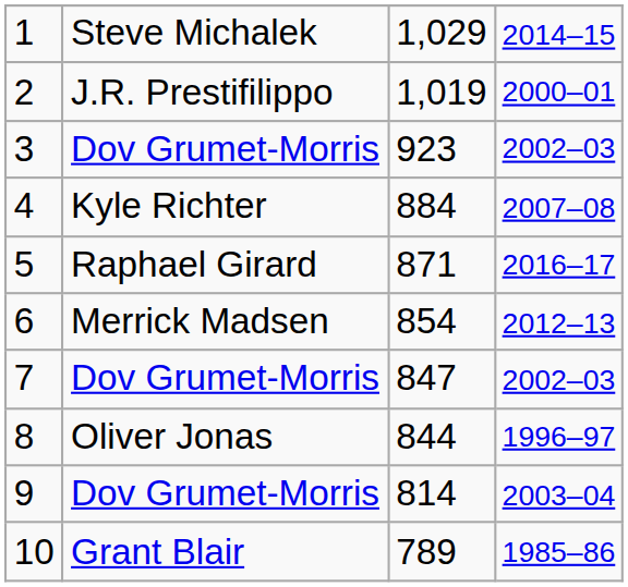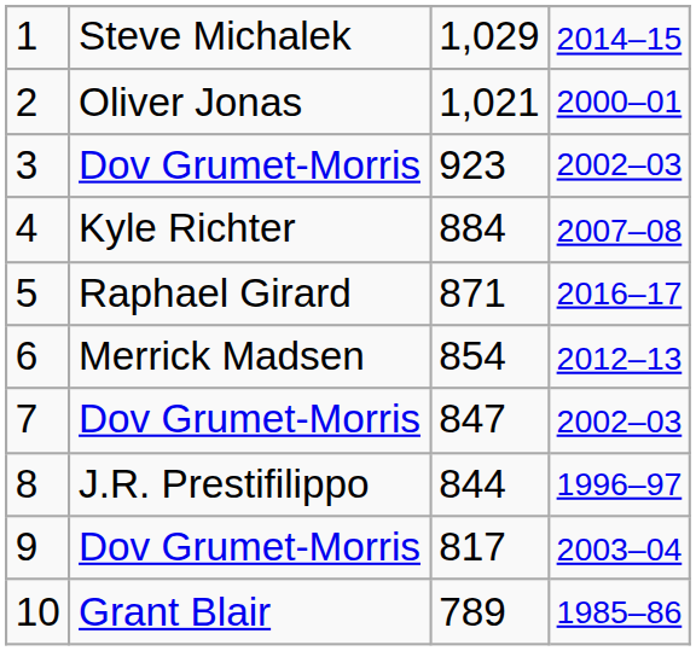 <table class="wikitable">
 <tr>
 </tr>
 <tr>
 <td>1</td>
 <td>Steve Michalek</td>
 <td>1,029</td>
 <td style="font-size:80%;"><a href='#'>2014–15</a></td>
 </tr>
 <tr>
 <td>2</td>
-<td>J.R. Prestifilippo</td>
-<td>1,019</td>
+<td>Oliver Jonas</td>
+<td>1,021</td>
 <td style="font-size:80%;"><a href='#'>2000–01</a></td>
 </tr>
 <tr>
 <td>3</td>
 <td><a href='#'>Dov Grumet-Morris</a></td>
 <td>923</td>
 <td style="font-size:80%;"><a href='#'>2002–03</a></td>
 </tr>
 <tr>
 <td>4</td>
 <td>Kyle Richter</td>
 <td>884</td>
 <td style="font-size:80%;"><a href='#'>2007–08</a></td>
 </tr>
 <tr>
 <td>5</td>
 <td>Raphael Girard</td>
 <td>871</td>
 <td style="font-size:80%;"><a href='#'>2016–17</a></td>
 </tr>
 <tr>
 <td>6</td>
 <td>Merrick Madsen</td>
 <td>854</td>
 <td style="font-size:80%;"><a href='#'>2012–13</a></td>
 </tr>
 <tr>
 <td>7</td>
 <td><a href='#'>Dov Grumet-Morris</a></td>
 <td>847</td>
 <td style="font-size:80%;"><a href='#'>2002–03</a></td>
 </tr>
 <tr>
 <td>8</td>
-<td>Oliver Jonas</td>
+<td>J.R. Prestifilippo</td>
 <td>844</td>
 <td style="font-size:80%;"><a href='#'>1996–97</a></td>
 </tr>
 <tr>
 <td>9</td>
 <td><a href='#'>Dov Grumet-Morris</a></td>
-<td>814</td>
+<td>817</td>
 <td style="font-size:80%;"><a href='#'>2003–04</a></td>
 </tr>
 <tr>
 <td>10</td>
 <td><a href='#'>Grant Blair</a></td>
 <td>789</td>
 <td style="font-size:80%;"><a href='#'>1985–86</a></td>
 </tr>
 </table>
